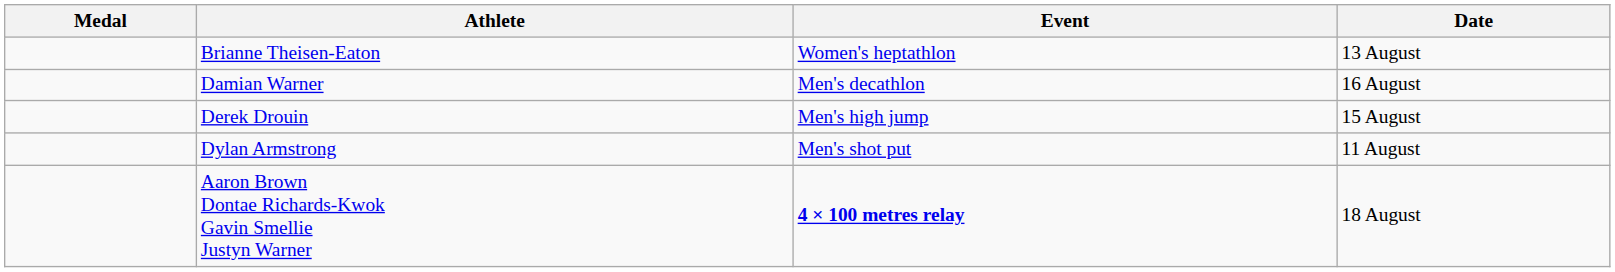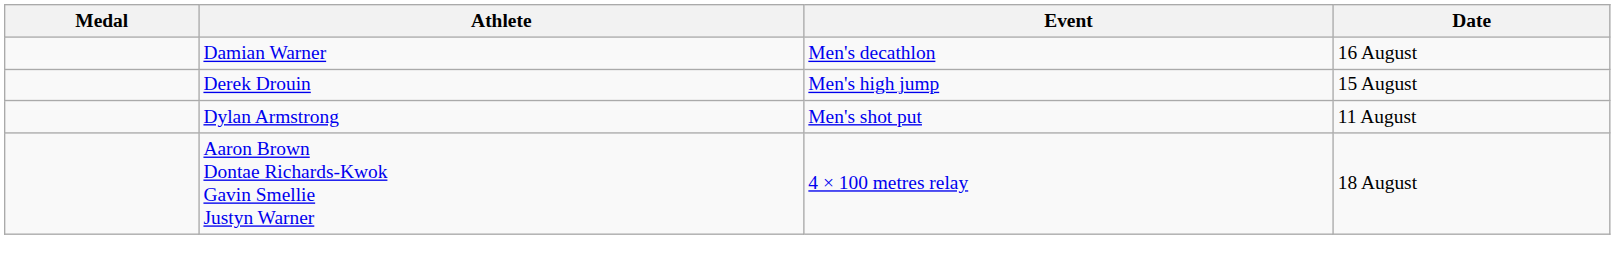 <table class="wikitable" style="font-size:90%" width=60%>
 <tr>
 <th>Medal</th>
 <th>Athlete</th>
 <th>Event</th>
 <th>Date</th>
-</tr>
-<tr>
-<td></td>
-<td><a href='#'>Brianne Theisen-Eaton</a></td>
-<td><a href='#'>Women's heptathlon</a></td>
-<td>13 August</td>
 </tr>
 <tr>
 <td></td>
 <td><a href='#'>Damian Warner</a></td>
 <td><a href='#'>Men's decathlon</a></td>
 <td>16 August</td>
 </tr>
 <tr>
 <td></td>
 <td><a href='#'>Derek Drouin</a></td>
 <td><a href='#'>Men's high jump</a></td>
 <td>15 August</td>
 </tr>
 <tr>
 <td></td>
 <td><a href='#'>Dylan Armstrong</a></td>
 <td><a href='#'>Men's shot put</a></td>
 <td>11 August</td>
 </tr>
 <tr>
 <td></td>
 <td><a href='#'>Aaron Brown</a><br><a href='#'>Dontae Richards-Kwok</a><br><a href='#'>Gavin Smellie</a><br><a href='#'>Justyn Warner</a></td>
-<td><strong><a href='#'>4 × 100 metres relay</a></strong></td>
+<td><a href='#'>4 × 100 metres relay</a></td>
 <td>18 August</td>
 </tr>
 </table>
